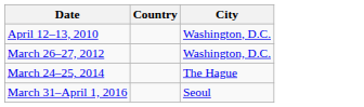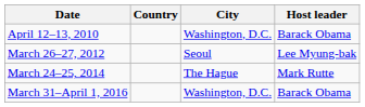 <table class="wikitable plainrowheaders sortable">
 <tr>
 <th>Date</th>
 <th>Country</th>
 <th>City</th>
+<th>Host leader</th>
 </tr>
 <tr>
 <td><a href='#'>April 12–13, 2010</a></td>
 <td></td>
 <td><a href='#'>Washington, D.C.</a></td>
+<td><a href='#'>Barack Obama</a></td>
 </tr>
 <tr>
 <td><a href='#'>March 26–27, 2012</a></td>
 <td></td>
-<td><a href='#'>Washington, D.C.</a></td>
+<td><a href='#'>Seoul</a></td>
+<td><a href='#'>Lee Myung-bak</a></td>
 </tr>
 <tr>
 <td><a href='#'>March 24–25, 2014</a></td>
 <td></td>
 <td><a href='#'>The Hague</a></td>
+<td><a href='#'>Mark Rutte</a></td>
 </tr>
 <tr>
 <td><a href='#'>March 31–April 1, 2016</a></td>
 <td></td>
-<td><a href='#'>Seoul</a></td>
+<td><a href='#'>Washington, D.C.</a></td>
+<td><a href='#'>Barack Obama</a></td>
 </tr>
 </table>
